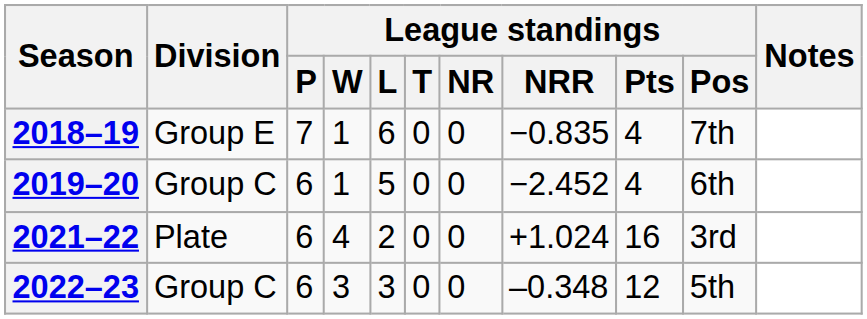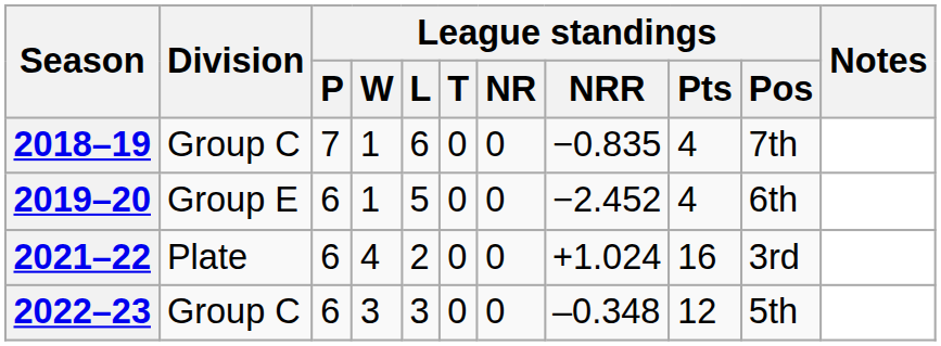 <table class="wikitable sortable">
 <tr>
 <th scope="col" rowspan="2">Season</th>
 <th scope="col" rowspan="2">Division</th>
 <th scope="col" colspan="8">League standings</th>
 <th scope="col" rowspan="2">Notes</th>
 </tr>
 <tr>
 <th scope="col">P</th>
 <th scope="col">W</th>
 <th scope="col">L</th>
 <th scope="col">T</th>
 <th scope="col">NR</th>
 <th scope="col">NRR</th>
 <th scope="col">Pts</th>
 <th scope="col">Pos</th>
 </tr>
 <tr>
 <th scope="row"><a href='#'>2018–19</a></th>
-<td>Group E</td>
+<td>Group C</td>
 <td>7</td>
 <td>1</td>
 <td>6</td>
 <td>0</td>
 <td>0</td>
 <td>−0.835</td>
 <td>4</td>
 <td>7th</td>
 <td style="background: white;"></td>
 </tr>
 <tr>
 <th scope="row"><a href='#'>2019–20</a></th>
-<td>Group C</td>
+<td>Group E</td>
 <td>6</td>
 <td>1</td>
 <td>5</td>
 <td>0</td>
 <td>0</td>
 <td>−2.452</td>
 <td>4</td>
 <td>6th</td>
 <td style="background: white;"></td>
 </tr>
 <tr>
 <th scope="row"><a href='#'>2021–22</a></th>
 <td>Plate</td>
 <td>6</td>
 <td>4</td>
 <td>2</td>
 <td>0</td>
 <td>0</td>
 <td>+1.024</td>
 <td>16</td>
 <td>3rd</td>
 <td style="background: white;"></td>
 </tr>
 <tr>
 <th scope="row"><a href='#'>2022–23</a></th>
 <td>Group C</td>
 <td>6</td>
 <td>3</td>
 <td>3</td>
 <td>0</td>
 <td>0</td>
 <td>–0.348</td>
 <td>12</td>
 <td>5th</td>
 <td style="background: white;"></td>
 </tr>
 </table>
